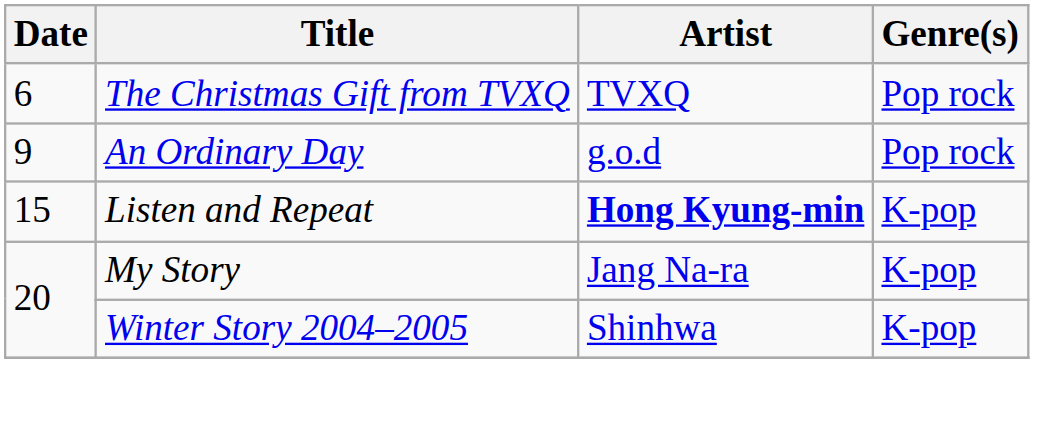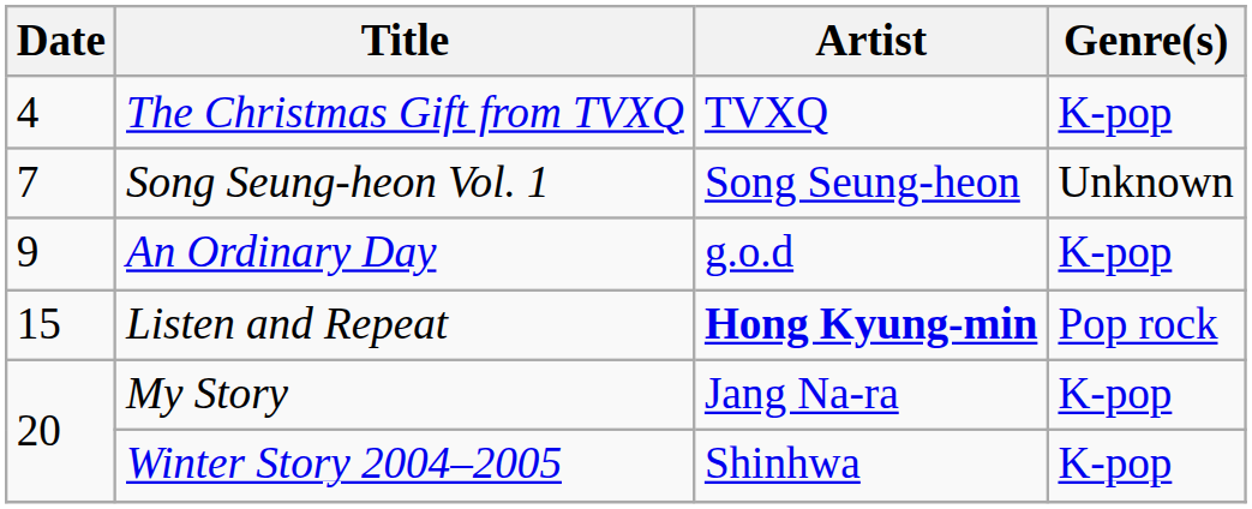 <table class="wikitable" style="text-align: left;">
 <tr>
 <th>Date</th>
 <th>Title</th>
 <th>Artist</th>
 <th>Genre(s)</th>
 </tr>
 <tr>
-<td rowspan="1">6</td>
+<td rowspan="1">4</td>
 <td><em><a href='#'>The Christmas Gift from TVXQ</a></em></td>
 <td><a href='#'>TVXQ</a></td>
-<td><a href='#'>Pop rock</a></td>
+<td><a href='#'>K-pop</a></td>
+</tr>
+<tr>
+<td>7</td>
+<td><em>Song Seung-heon Vol. 1</em></td>
+<td><a href='#'>Song Seung-heon</a></td>
+<td>Unknown</td>
 </tr>
 <tr>
 <td rowspan="1">9</td>
 <td><em><a href='#'>An Ordinary Day</a></em></td>
 <td><a href='#'>g.o.d</a></td>
-<td><a href='#'>Pop rock</a></td>
+<td><a href='#'>K-pop</a></td>
 </tr>
 <tr>
 <td>15</td>
 <td><em>Listen and Repeat</em></td>
 <td><strong><a href='#'>Hong Kyung-min</a></strong></td>
-<td><a href='#'>K-pop</a></td>
+<td><a href='#'>Pop rock</a></td>
 </tr>
 <tr>
 <td rowspan="2">20</td>
 <td><em>My Story</em></td>
 <td><a href='#'>Jang Na-ra</a></td>
 <td><a href='#'>K-pop</a></td>
 </tr>
 <tr>
 <td><em><a href='#'>Winter Story 2004–2005</a></em></td>
 <td><a href='#'>Shinhwa</a></td>
 <td><a href='#'>K-pop</a></td>
 </tr>
 <tr>
 </tr>
 </table>
